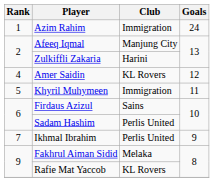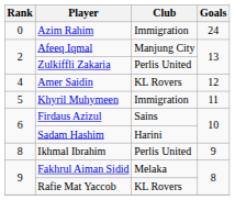 <table class="wikitable" style="text-align:center">
 <tr>
 <th>Rank</th>
 <th>Player</th>
 <th>Club</th>
 <th>Goals</th>
 </tr>
 <tr>
-<td rowspan=1>1</td>
+<td rowspan=1>0</td>
 <td align="left"> <a href='#'>Azim Rahim</a></td>
 <td align="left">Immigration</td>
 <td rowspan=1>24</td>
 </tr>
 <tr>
 <td rowspan=2>2</td>
 <td align="left"> <a href='#'>Afeeq Iqmal</a></td>
 <td align="left">Manjung City</td>
 <td rowspan=2>13</td>
 </tr>
 <tr>
 <td align="left"> <a href='#'>Zulkiffli Zakaria</a></td>
-<td align="left">Harini</td>
+<td align="left">Perlis United</td>
 </tr>
 <tr>
 <td rowspan=1>4</td>
 <td align="left"> <a href='#'>Amer Saidin</a></td>
 <td align="left">KL Rovers</td>
 <td rowspan=1>12</td>
 </tr>
 <tr>
 <td rowspan=1>5</td>
 <td align="left"> <a href='#'>Khyril Muhymeen</a></td>
 <td align="left">Immigration</td>
 <td rowspan=1>11</td>
 </tr>
 <tr>
 <td rowspan=2>6</td>
 <td align="left"> <a href='#'>Firdaus Azizul</a></td>
 <td align="left">Sains</td>
 <td rowspan=2>10</td>
 </tr>
 <tr>
 <td align="left"> <a href='#'>Sadam Hashim</a></td>
-<td align="left">Perlis United</td>
+<td align="left">Harini</td>
 </tr>
 <tr>
-<td rowspan=1>7</td>
+<td rowspan=1>8</td>
 <td align="left"> Ikhmal Ibrahim</td>
 <td align="left">Perlis United</td>
 <td rowspan=1>9</td>
 </tr>
 <tr>
 <td rowspan=2>9</td>
 <td align="left"> <a href='#'>Fakhrul Aiman Sidid</a></td>
 <td align="left">Melaka</td>
 <td rowspan=2>8</td>
 </tr>
 <tr>
 <td align="left"> Rafie Mat Yaccob</td>
 <td align="left">KL Rovers</td>
 </tr>
 <tr>
 </tr>
 </table>
